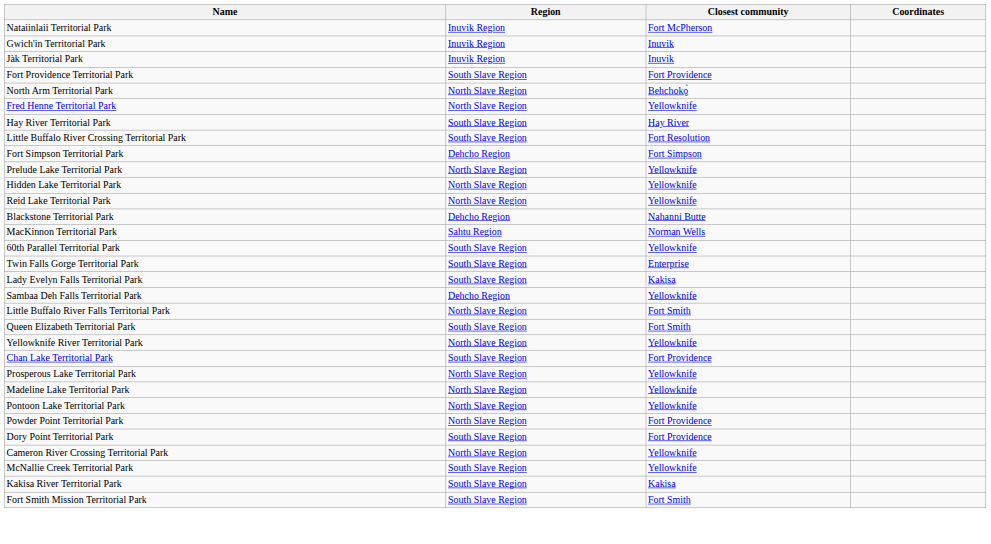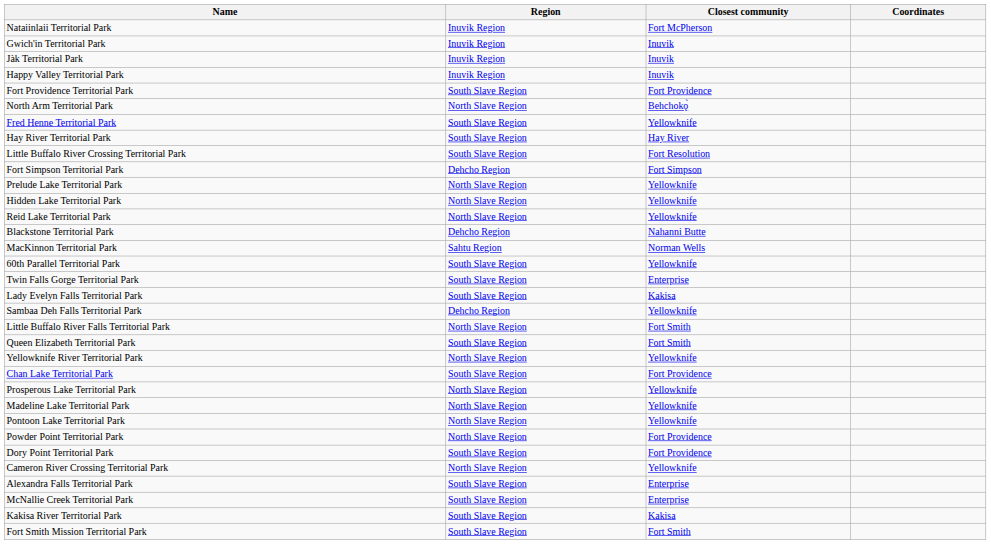 <table class='wikitable sortable' style="width:100%">
 <tr>
 <th>Name</th>
 <th>Region</th>
 <th>Closest community</th>
 <th>Coordinates</th>
 </tr>
 <tr>
 <td>Nataiinlaii Territorial Park</td>
 <td><a href='#'>Inuvik Region</a></td>
 <td><a href='#'>Fort McPherson</a></td>
 <td></td>
 </tr>
 <tr>
 <td>Gwich'in Territorial Park</td>
 <td><a href='#'>Inuvik Region</a></td>
 <td><a href='#'>Inuvik</a></td>
 <td></td>
 </tr>
 <tr>
 <td>Jàk Territorial Park</td>
 <td><a href='#'>Inuvik Region</a></td>
 <td><a href='#'>Inuvik</a></td>
 <td></td>
 </tr>
 <tr>
+<td>Happy Valley Territorial Park</td>
+<td><a href='#'>Inuvik Region</a></td>
+<td><a href='#'>Inuvik</a></td>
+<td></td>
+</tr>
+<tr>
 <td>Fort Providence Territorial Park</td>
 <td><a href='#'>South Slave Region</a></td>
 <td><a href='#'>Fort Providence</a></td>
 <td></td>
 </tr>
 <tr>
 <td>North Arm Territorial Park</td>
 <td><a href='#'>North Slave Region</a></td>
 <td><a href='#'>Behchokǫ̀</a></td>
 <td></td>
 </tr>
 <tr>
 <td><a href='#'>Fred Henne Territorial Park</a></td>
-<td><a href='#'>North Slave Region</a></td>
+<td><a href='#'>South Slave Region</a></td>
 <td><a href='#'>Yellowknife</a></td>
 <td></td>
 </tr>
 <tr>
 <td>Hay River Territorial Park</td>
 <td><a href='#'>South Slave Region</a></td>
 <td><a href='#'>Hay River</a></td>
 <td></td>
 </tr>
 <tr>
 <td>Little Buffalo River Crossing Territorial Park</td>
 <td><a href='#'>South Slave Region</a></td>
 <td><a href='#'>Fort Resolution</a></td>
 <td></td>
 </tr>
 <tr>
 <td>Fort Simpson Territorial Park</td>
 <td><a href='#'>Dehcho Region</a></td>
 <td><a href='#'>Fort Simpson</a></td>
 <td></td>
 </tr>
 <tr>
 <td>Prelude Lake Territorial Park</td>
 <td><a href='#'>North Slave Region</a></td>
 <td><a href='#'>Yellowknife</a></td>
 <td></td>
 </tr>
 <tr>
 <td>Hidden Lake Territorial Park</td>
 <td><a href='#'>North Slave Region</a></td>
 <td><a href='#'>Yellowknife</a></td>
 <td></td>
 </tr>
 <tr>
 <td>Reid Lake Territorial Park</td>
 <td><a href='#'>North Slave Region</a></td>
 <td><a href='#'>Yellowknife</a></td>
 <td></td>
 </tr>
 <tr>
 <td>Blackstone Territorial Park</td>
 <td><a href='#'>Dehcho Region</a></td>
 <td><a href='#'>Nahanni Butte</a></td>
 <td></td>
 </tr>
 <tr>
 <td>MacKinnon Territorial Park</td>
 <td><a href='#'>Sahtu Region</a></td>
 <td><a href='#'>Norman Wells</a></td>
 <td></td>
 </tr>
 <tr>
 <td>60th Parallel Territorial Park</td>
 <td><a href='#'>South Slave Region</a></td>
 <td><a href='#'>Yellowknife</a></td>
 <td></td>
 </tr>
 <tr>
 <td>Twin Falls Gorge Territorial Park</td>
 <td><a href='#'>South Slave Region</a></td>
 <td><a href='#'>Enterprise</a></td>
 <td></td>
 </tr>
 <tr>
 <td>Lady Evelyn Falls Territorial Park</td>
 <td><a href='#'>South Slave Region</a></td>
 <td><a href='#'>Kakisa</a></td>
 <td></td>
 </tr>
 <tr>
 <td>Sambaa Deh Falls Territorial Park</td>
 <td><a href='#'>Dehcho Region</a></td>
 <td><a href='#'>Yellowknife</a></td>
 <td></td>
 </tr>
 <tr>
 <td>Little Buffalo River Falls Territorial Park</td>
 <td><a href='#'>North Slave Region</a></td>
 <td><a href='#'>Fort Smith</a></td>
 <td></td>
 </tr>
 <tr>
 <td>Queen Elizabeth Territorial Park</td>
 <td><a href='#'>South Slave Region</a></td>
 <td><a href='#'>Fort Smith</a></td>
 <td></td>
 </tr>
 <tr>
 <td>Yellowknife River Territorial Park</td>
 <td><a href='#'>North Slave Region</a></td>
 <td><a href='#'>Yellowknife</a></td>
 <td></td>
 </tr>
 <tr>
 <td><a href='#'>Chan Lake Territorial Park</a></td>
 <td><a href='#'>South Slave Region</a></td>
 <td><a href='#'>Fort Providence</a></td>
 <td></td>
 </tr>
 <tr>
 <td>Prosperous Lake Territorial Park</td>
 <td><a href='#'>North Slave Region</a></td>
 <td><a href='#'>Yellowknife</a></td>
 <td></td>
 </tr>
 <tr>
 <td>Madeline Lake Territorial Park</td>
 <td><a href='#'>North Slave Region</a></td>
 <td><a href='#'>Yellowknife</a></td>
 <td></td>
 </tr>
 <tr>
 <td>Pontoon Lake Territorial Park</td>
 <td><a href='#'>North Slave Region</a></td>
 <td><a href='#'>Yellowknife</a></td>
 <td></td>
 </tr>
 <tr>
 <td>Powder Point Territorial Park</td>
 <td><a href='#'>North Slave Region</a></td>
 <td><a href='#'>Fort Providence</a></td>
 <td></td>
 </tr>
 <tr>
 <td>Dory Point Territorial Park</td>
 <td><a href='#'>South Slave Region</a></td>
 <td><a href='#'>Fort Providence</a></td>
 <td></td>
 </tr>
 <tr>
 <td>Cameron River Crossing Territorial Park</td>
 <td><a href='#'>North Slave Region</a></td>
 <td><a href='#'>Yellowknife</a></td>
 <td></td>
 </tr>
 <tr>
+<td>Alexandra Falls Territorial Park</td>
+<td><a href='#'>South Slave Region</a></td>
+<td><a href='#'>Enterprise</a></td>
+<td></td>
+</tr>
+<tr>
 <td>McNallie Creek Territorial Park</td>
 <td><a href='#'>South Slave Region</a></td>
-<td><a href='#'>Yellowknife</a></td>
+<td><a href='#'>Enterprise</a></td>
 <td></td>
 </tr>
 <tr>
 <td>Kakisa River Territorial Park</td>
 <td><a href='#'>South Slave Region</a></td>
 <td><a href='#'>Kakisa</a></td>
 <td></td>
 </tr>
 <tr>
 <td>Fort Smith Mission Territorial Park</td>
 <td><a href='#'>South Slave Region</a></td>
 <td><a href='#'>Fort Smith</a></td>
 <td></td>
 </tr>
 </table>
